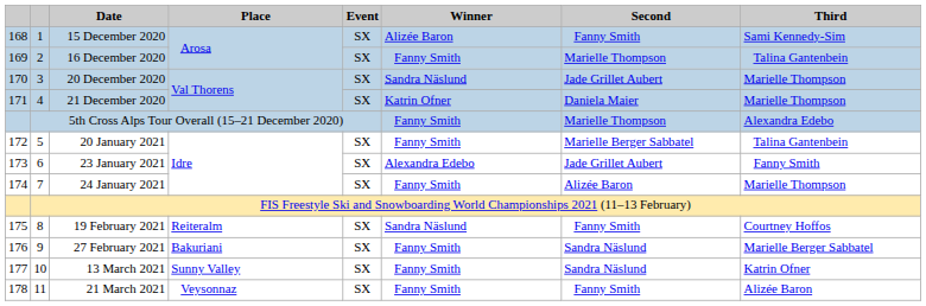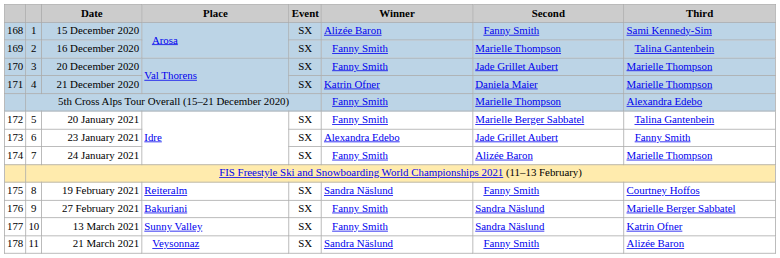 <table class="wikitable plainrowheaders" style="background:#fff; font-size:86%; line-height:16px; border:grey solid 1px; border-collapse:collapse;">
 <tr>
 <th scope="col" style="background:#ccc; width=20 px;"></th>
 <th scope="col" style="background:#ccc; width=30 px;"></th>
 <th scope="col" style="background:#ccc; width:120px;">Date</th>
 <th scope="col" style="background:#ccc; width:180px;">Place</th>
 <th scope="col" style="background:#ccc; width:15px;">Event</th>
 <th scope="col" style="background:#ccc; width:185px;">Winner</th>
 <th scope="col" style="background:#ccc; width:185px;">Second</th>
 <th scope="col" style="background:#ccc; width:185px;">Third</th>
 </tr>
 <tr bgcolor="#BCD4E6">
 <td align="center">168</td>
 <td align="center">1</td>
 <td align="right">15 December 2020</td>
 <td rowspan="2">   <a href='#'>Arosa</a></td>
 <td align="center">SX</td>
 <td> <a href='#'>Alizée Baron</a></td>
 <td>   <a href='#'>Fanny Smith</a></td>
 <td> <a href='#'>Sami Kennedy-Sim</a></td>
 </tr>
 <tr bgcolor="#BCD4E6">
 <td align="center">169</td>
 <td align="center">2</td>
 <td align="right">16 December 2020</td>
 <td align="center">SX</td>
 <td>   <a href='#'>Fanny Smith</a></td>
 <td> <a href='#'>Marielle Thompson</a></td>
 <td>   <a href='#'>Talina Gantenbein</a></td>
 </tr>
 <tr bgcolor="#BCD4E6">
 <td align="center">170</td>
 <td align="center">3</td>
 <td align="right">20 December 2020</td>
 <td rowspan="2"> <a href='#'>Val Thorens</a></td>
 <td align="center">SX</td>
-<td> <a href='#'>Sandra Näslund</a></td>
+<td>   <a href='#'>Fanny Smith</a></td>
 <td> <a href='#'>Jade Grillet Aubert</a></td>
 <td> <a href='#'>Marielle Thompson</a></td>
 </tr>
 <tr bgcolor="#BCD4E6">
 <td align="center">171</td>
 <td align="center">4</td>
 <td align="right">21 December 2020</td>
 <td align="center">SX</td>
 <td> <a href='#'>Katrin Ofner</a></td>
 <td> <a href='#'>Daniela Maier</a></td>
 <td> <a href='#'>Marielle Thompson</a></td>
 </tr>
 <tr bgcolor="#BCD4E6">
 <td></td>
 <td colspan="4" align="center">5th Cross Alps Tour Overall (15–21 December 2020)</td>
 <td>   <a href='#'>Fanny Smith</a></td>
 <td> <a href='#'>Marielle Thompson</a></td>
 <td> <a href='#'>Alexandra Edebo</a></td>
 </tr>
 <tr>
 <td align="center">172</td>
 <td align="center">5</td>
 <td align="right">20 January 2021</td>
 <td rowspan="3"> <a href='#'>Idre</a></td>
 <td align="center">SX</td>
 <td>   <a href='#'>Fanny Smith</a></td>
 <td> <a href='#'>Marielle Berger Sabbatel</a></td>
 <td>   <a href='#'>Talina Gantenbein</a></td>
 </tr>
 <tr>
 <td align="center">173</td>
 <td align="center">6</td>
 <td align="right">23 January 2021</td>
 <td align="center">SX</td>
 <td> <a href='#'>Alexandra Edebo</a></td>
 <td> <a href='#'>Jade Grillet Aubert</a></td>
 <td>   <a href='#'>Fanny Smith</a></td>
 </tr>
 <tr>
 <td align="center">174</td>
 <td align="center">7</td>
 <td align="right">24 January 2021</td>
 <td align="center">SX</td>
 <td>   <a href='#'>Fanny Smith</a></td>
 <td> <a href='#'>Alizée Baron</a></td>
 <td> <a href='#'>Marielle Thompson</a></td>
 </tr>
 <tr style="background:#FFEBAD">
 <td></td>
 <td align="center" colspan="7"><a href='#'>FIS Freestyle Ski and Snowboarding World Championships 2021</a>  (11–13 February)</td>
 </tr>
 <tr>
 <td align="center">175</td>
 <td align="center">8</td>
 <td align="right">19 February 2021</td>
 <td> <a href='#'>Reiteralm</a></td>
 <td align="center">SX</td>
 <td> <a href='#'>Sandra Näslund</a></td>
 <td>   <a href='#'>Fanny Smith</a></td>
 <td> <a href='#'>Courtney Hoffos</a></td>
 </tr>
 <tr>
 <td align="center">176</td>
 <td align="center">9</td>
 <td align="right">27 February 2021</td>
 <td> <a href='#'>Bakuriani</a></td>
 <td align="center">SX</td>
 <td>   <a href='#'>Fanny Smith</a></td>
 <td> <a href='#'>Sandra Näslund</a></td>
 <td> <a href='#'>Marielle Berger Sabbatel</a></td>
 </tr>
 <tr>
 <td align="center">177</td>
 <td align="center">10</td>
 <td align="right">13 March 2021</td>
 <td> <a href='#'>Sunny Valley</a></td>
 <td align="center">SX</td>
 <td>   <a href='#'>Fanny Smith</a></td>
 <td> <a href='#'>Sandra Näslund</a></td>
 <td> <a href='#'>Katrin Ofner</a></td>
 </tr>
 <tr>
 <td align="center">178</td>
 <td align="center">11</td>
 <td align="right">21 March 2021</td>
 <td>   <a href='#'>Veysonnaz</a></td>
 <td align="center">SX</td>
-<td>   <a href='#'>Fanny Smith</a></td>
+<td> <a href='#'>Sandra Näslund</a></td>
 <td>   <a href='#'>Fanny Smith</a></td>
 <td> <a href='#'>Alizée Baron</a></td>
 </tr>
 </table>
